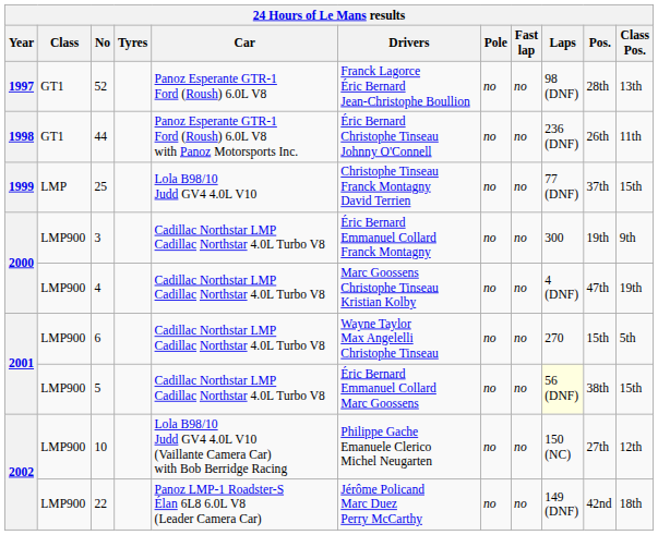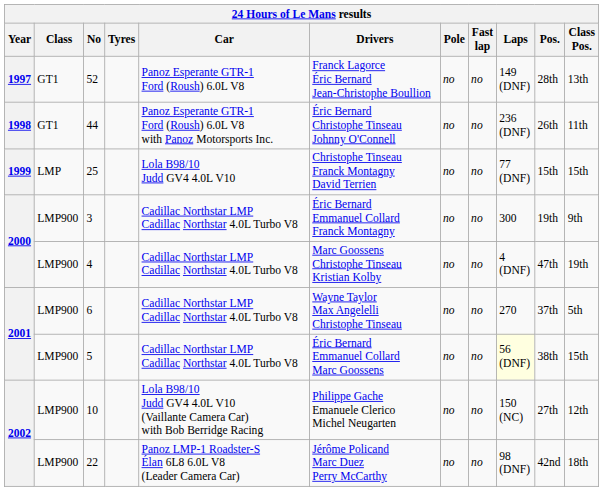 <table class="wikitable" style="font-size:85%; width:700px">
 <tr>
 <th colspan=11><a href='#'>24 Hours of Le Mans</a> results</th>
 </tr>
 <tr>
 <th>Year</th>
 <th>Class</th>
 <th>No</th>
 <th>Tyres</th>
 <th>Car</th>
 <th>Drivers</th>
 <th>Pole</th>
 <th>Fast<br>lap</th>
 <th>Laps</th>
 <th>Pos.</th>
 <th>Class<br>Pos.</th>
 </tr>
 <tr>
 <th><a href='#'>1997</a></th>
 <td>GT1</td>
 <td>52</td>
 <td></td>
 <td><a href='#'>Panoz Esperante GTR-1</a><br> <a href='#'>Ford</a> (<a href='#'>Roush</a>) 6.0L V8</td>
 <td> <a href='#'>Franck Lagorce</a><br> <a href='#'>Éric Bernard</a><br> <a href='#'>Jean-Christophe Boullion</a></td>
 <td><em>no</em></td>
 <td><em>no</em></td>
-<td>98<br> (DNF)</td>
+<td>149<br> (DNF)</td>
 <td>28th</td>
 <td>13th</td>
 </tr>
 <tr>
 <th><strong><a href='#'>1998</a></strong></th>
 <td>GT1</td>
 <td>44</td>
 <td></td>
 <td><a href='#'>Panoz Esperante GTR-1</a><br> <a href='#'>Ford</a> (<a href='#'>Roush</a>) 6.0L V8<br> with  <a href='#'>Panoz</a> Motorsports Inc.</td>
 <td> <a href='#'>Éric Bernard</a><br> <a href='#'>Christophe Tinseau</a><br> <a href='#'>Johnny O'Connell</a></td>
 <td><em>no</em></td>
 <td><em>no</em></td>
 <td>236<br> (DNF)</td>
 <td>26th</td>
 <td>11th</td>
 </tr>
 <tr>
 <th><a href='#'>1999</a></th>
 <td>LMP</td>
 <td>25</td>
 <td></td>
 <td><a href='#'>Lola B98/10</a><br> <a href='#'>Judd</a> GV4 4.0L V10</td>
 <td> <a href='#'>Christophe Tinseau</a><br> <a href='#'>Franck Montagny</a><br> <a href='#'>David Terrien</a></td>
 <td><em>no</em></td>
 <td><em>no</em></td>
 <td>77<br> (DNF)</td>
-<td>37th</td>
+<td>15th</td>
 <td>15th</td>
 </tr>
 <tr>
 <th rowspan=2><a href='#'>2000</a></th>
 <td>LMP900</td>
 <td>3</td>
 <td></td>
 <td><a href='#'>Cadillac Northstar LMP</a><br> <a href='#'>Cadillac</a> <a href='#'>Northstar</a> 4.0L Turbo V8</td>
 <td> <a href='#'>Éric Bernard</a><br> <a href='#'>Emmanuel Collard</a><br> <a href='#'>Franck Montagny</a></td>
 <td><em>no</em></td>
 <td><em>no</em></td>
 <td>300</td>
 <td>19th</td>
 <td>9th</td>
 </tr>
 <tr>
 <td>LMP900</td>
 <td>4</td>
 <td></td>
 <td><a href='#'>Cadillac Northstar LMP</a><br> <a href='#'>Cadillac</a> <a href='#'>Northstar</a> 4.0L Turbo V8</td>
 <td> <a href='#'>Marc Goossens</a><br> <a href='#'>Christophe Tinseau</a><br> <a href='#'>Kristian Kolby</a></td>
 <td><em>no</em></td>
 <td><em>no</em></td>
 <td>4<br> (DNF)</td>
 <td>47th</td>
 <td>19th</td>
 </tr>
 <tr>
 <th rowspan=2><a href='#'>2001</a></th>
 <td>LMP900</td>
 <td>6</td>
 <td></td>
 <td><a href='#'>Cadillac Northstar LMP</a><br> <a href='#'>Cadillac</a> <a href='#'>Northstar</a> 4.0L Turbo V8</td>
 <td> <a href='#'>Wayne Taylor</a><br> <a href='#'>Max Angelelli</a><br> <a href='#'>Christophe Tinseau</a></td>
 <td><em>no</em></td>
 <td><em>no</em></td>
 <td>270</td>
-<td>15th</td>
+<td>37th</td>
 <td>5th</td>
 </tr>
 <tr>
 <td>LMP900</td>
 <td>5</td>
 <td></td>
 <td><a href='#'>Cadillac Northstar LMP</a><br> <a href='#'>Cadillac</a> <a href='#'>Northstar</a> 4.0L Turbo V8</td>
 <td> <a href='#'>Éric Bernard</a><br> <a href='#'>Emmanuel Collard</a><br> <a href='#'>Marc Goossens</a></td>
 <td><em>no</em></td>
 <td><em>no</em></td>
 <td style="background: lightyellow;">56<br> (DNF)</td>
 <td>38th</td>
 <td>15th</td>
 </tr>
 <tr>
 <th rowspan=2><a href='#'>2002</a></th>
 <td>LMP900</td>
 <td>10</td>
 <td></td>
 <td><a href='#'>Lola B98/10</a><br> <a href='#'>Judd</a> GV4 4.0L V10<br> (Vaillante Camera Car)<br> with  Bob Berridge Racing</td>
 <td> <a href='#'>Philippe Gache</a><br> Emanuele Clerico<br> Michel Neugarten</td>
 <td><em>no</em></td>
 <td><em>no</em></td>
 <td>150<br> (NC)</td>
 <td>27th</td>
 <td>12th</td>
 </tr>
 <tr>
 <td>LMP900</td>
 <td>22</td>
 <td></td>
 <td><a href='#'>Panoz LMP-1 Roadster-S</a><br> <a href='#'>Élan</a> 6L8 6.0L V8<br> (Leader Camera Car)</td>
 <td> <a href='#'>Jérôme Policand</a><br> <a href='#'>Marc Duez</a><br> <a href='#'>Perry McCarthy</a></td>
 <td><em>no</em></td>
 <td><em>no</em></td>
-<td>149<br> (DNF)</td>
+<td>98<br> (DNF)</td>
 <td>42nd</td>
 <td>18th</td>
 </tr>
 </table>
